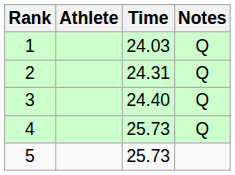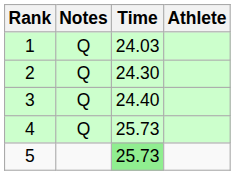 <table class="wikitable sortable" style="text-align:center">
 <tr>
 <th>Rank</th>
+<th>Notes</th>
+<th>Time</th>
 <th>Athlete</th>
-<th>Time</th>
-<th>Notes</th>
 </tr>
 <tr bgcolor=ccffcc>
 <td>1</td>
+<td>Q</td>
+<td>24.03</td>
 <td align=left></td>
-<td>24.03</td>
-<td>Q</td>
 </tr>
 <tr bgcolor=ccffcc>
 <td>2</td>
+<td>Q</td>
+<td>24.30</td>
 <td align=left></td>
-<td>24.31</td>
-<td>Q</td>
 </tr>
 <tr bgcolor=ccffcc>
 <td>3</td>
+<td>Q</td>
+<td>24.40</td>
 <td align=left></td>
-<td>24.40</td>
-<td>Q</td>
 </tr>
 <tr bgcolor=ccffcc>
 <td>4</td>
+<td>Q</td>
+<td>25.73</td>
 <td align=left></td>
-<td>25.73</td>
-<td>Q</td>
 </tr>
 <tr>
 <td>5</td>
+<td></td>
+<td style="background: lightgreen;">25.73</td>
 <td align=left></td>
-<td>25.73</td>
-<td></td>
 </tr>
 </table>
